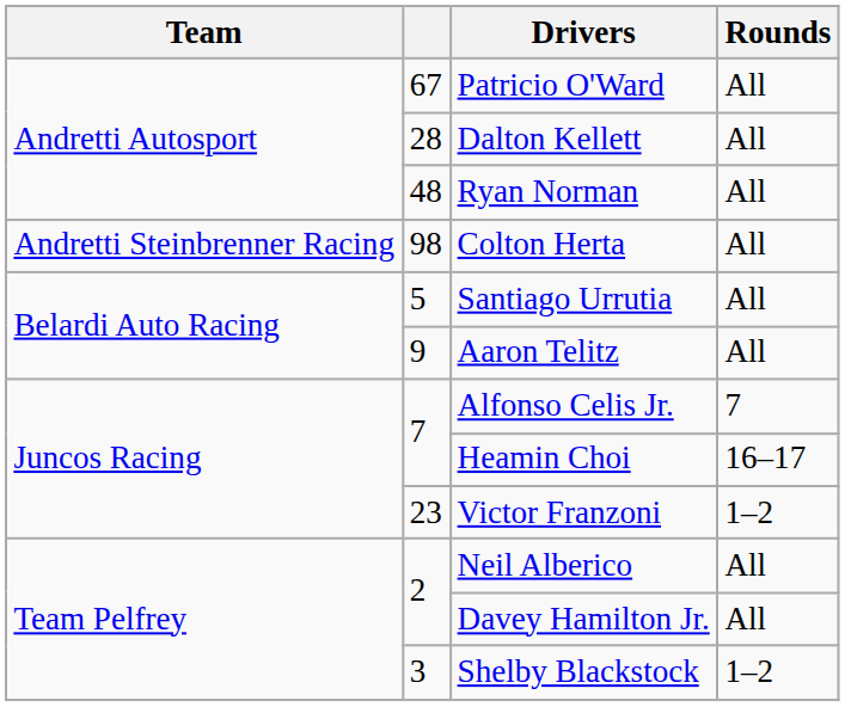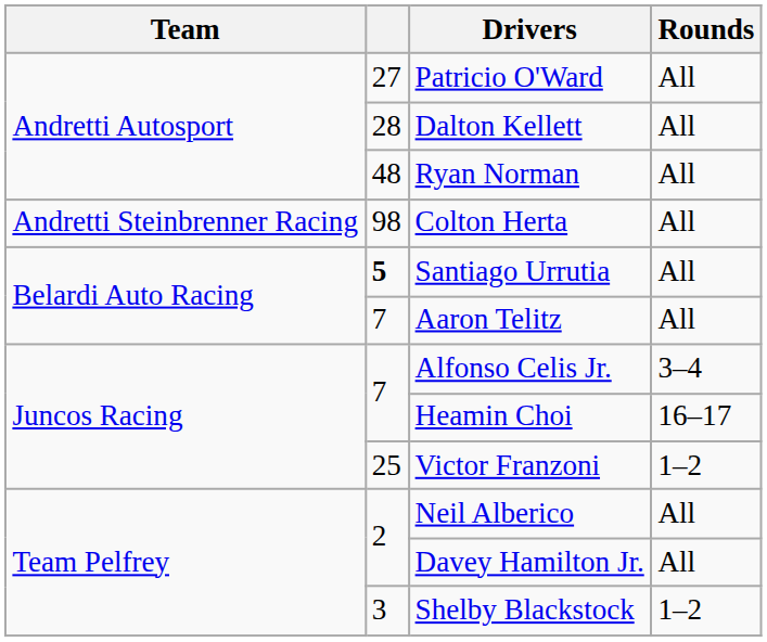 <table class="wikitable sortable" style="font-size:85%">
 <tr>
 <th>Team</th>
 <th></th>
 <th>Drivers</th>
 <th>Rounds</th>
 </tr>
 <tr>
 <td rowspan=3><a href='#'>Andretti Autosport</a></td>
-<td>67</td>
+<td>27</td>
 <td> <a href='#'>Patricio O'Ward</a></td>
 <td>All</td>
 </tr>
 <tr>
 <td>28</td>
 <td> <a href='#'>Dalton Kellett</a></td>
 <td>All</td>
 </tr>
 <tr>
 <td>48</td>
 <td> <a href='#'>Ryan Norman</a></td>
 <td>All</td>
 </tr>
 <tr>
 <td><a href='#'>Andretti Steinbrenner Racing</a></td>
 <td>98</td>
 <td> <a href='#'>Colton Herta</a></td>
 <td>All</td>
 </tr>
 <tr>
 <td rowspan="2"><a href='#'>Belardi Auto Racing</a></td>
-<td>5</td>
+<td><strong>5</strong></td>
 <td> <a href='#'>Santiago Urrutia</a></td>
 <td>All</td>
 </tr>
 <tr>
-<td>9</td>
+<td>7</td>
 <td> <a href='#'>Aaron Telitz</a></td>
 <td>All</td>
 </tr>
 <tr>
 <td rowspan="3"><a href='#'>Juncos Racing</a></td>
 <td rowspan="2">7</td>
 <td nowrap> <a href='#'>Alfonso Celis Jr.</a></td>
-<td>7</td>
+<td>3–4</td>
 </tr>
 <tr>
 <td> <a href='#'>Heamin Choi</a></td>
 <td>16–17</td>
 </tr>
 <tr>
-<td>23</td>
+<td>25</td>
 <td> <a href='#'>Victor Franzoni</a></td>
 <td>1–2</td>
 </tr>
 <tr>
 <td rowspan="3"><a href='#'>Team Pelfrey</a></td>
 <td rowspan="2">2</td>
 <td> <a href='#'>Neil Alberico</a></td>
 <td>All</td>
 </tr>
 <tr>
 <td> <a href='#'>Davey Hamilton Jr.</a></td>
 <td>All</td>
 </tr>
 <tr>
 <td>3</td>
 <td> <a href='#'>Shelby Blackstock</a></td>
 <td>1–2</td>
 </tr>
 </table>
